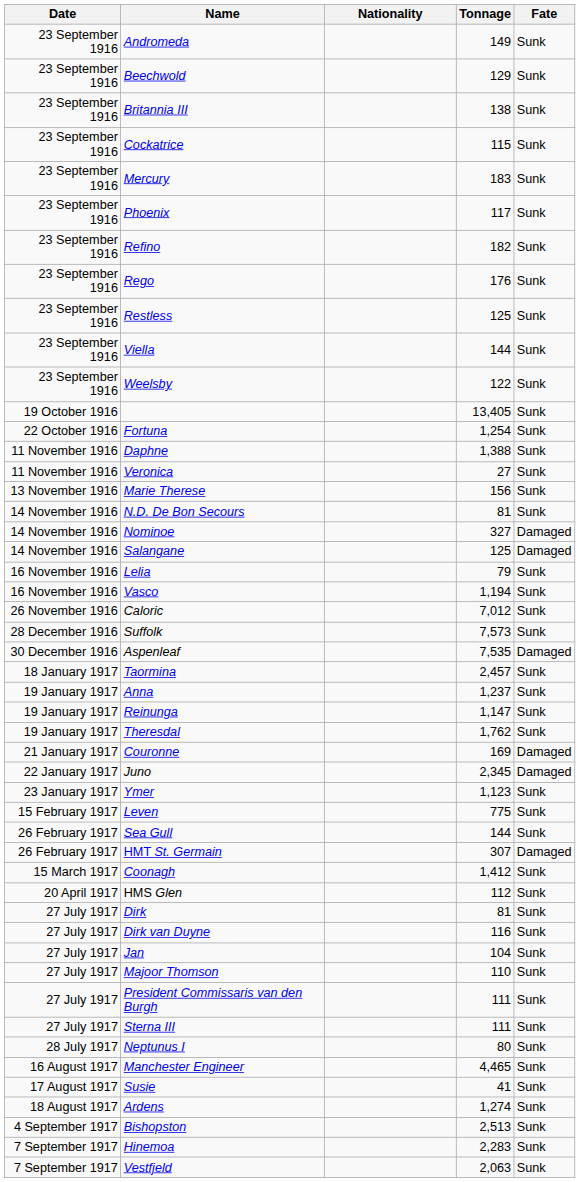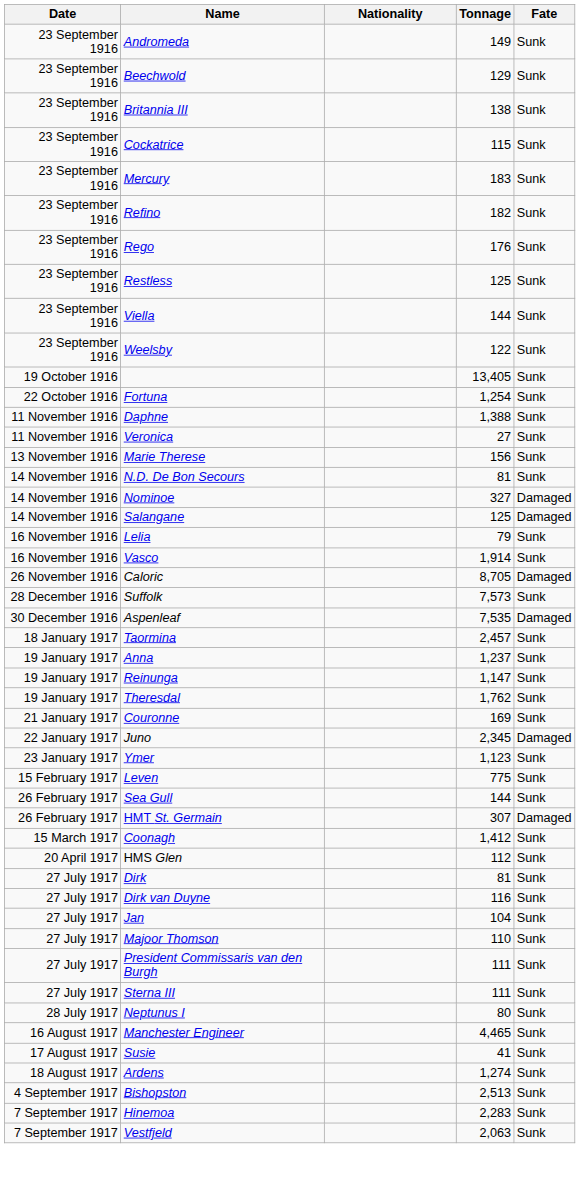 <table class="wikitable sortable">
 <tr>
 <th width="140px">Date</th>
 <th width="250px">Name</th>
 <th width="160px">Nationality</th>
 <th width="25px">Tonnage</th>
 <th width="50px">Fate</th>
 </tr>
 <tr>
 <td align="right">23 September 1916</td>
 <td align="left"><a href='#'><em>Andromeda</em></a></td>
 <td align="left"></td>
 <td align="right">149</td>
 <td align="left">Sunk</td>
 </tr>
 <tr>
 <td align="right">23 September 1916</td>
 <td align="left"><a href='#'><em>Beechwold</em></a></td>
 <td align="left"></td>
 <td align="right">129</td>
 <td align="left">Sunk</td>
 </tr>
 <tr>
 <td align="right">23 September 1916</td>
 <td align="left"><a href='#'><em>Britannia III</em></a></td>
 <td align="left"></td>
 <td align="right">138</td>
 <td align="left">Sunk</td>
 </tr>
 <tr>
 <td align="right">23 September 1916</td>
 <td align="left"><a href='#'><em>Cockatrice</em></a></td>
 <td align="left"></td>
 <td align="right">115</td>
 <td align="left">Sunk</td>
 </tr>
 <tr>
 <td align="right">23 September 1916</td>
 <td align="left"><a href='#'><em>Mercury</em></a></td>
 <td align="left"></td>
 <td align="right">183</td>
-<td align="left">Sunk</td>
-</tr>
-<tr>
-<td align="right">23 September 1916</td>
-<td align="left"><a href='#'><em>Phoenix</em></a></td>
-<td align="left"></td>
-<td align="right">117</td>
 <td align="left">Sunk</td>
 </tr>
 <tr>
 <td align="right">23 September 1916</td>
 <td align="left"><a href='#'><em>Refino</em></a></td>
 <td align="left"></td>
 <td align="right">182</td>
 <td align="left">Sunk</td>
 </tr>
 <tr>
 <td align="right">23 September 1916</td>
 <td align="left"><a href='#'><em>Rego</em></a></td>
 <td align="left"></td>
 <td align="right">176</td>
 <td align="left">Sunk</td>
 </tr>
 <tr>
 <td align="right">23 September 1916</td>
 <td align="left"><a href='#'><em>Restless</em></a></td>
 <td align="left"></td>
 <td align="right">125</td>
 <td align="left">Sunk</td>
 </tr>
 <tr>
 <td align="right">23 September 1916</td>
 <td align="left"><a href='#'><em>Viella</em></a></td>
 <td align="left"></td>
 <td align="right">144</td>
 <td align="left">Sunk</td>
 </tr>
 <tr>
 <td align="right">23 September 1916</td>
 <td align="left"><a href='#'><em>Weelsby</em></a></td>
 <td align="left"></td>
 <td align="right">122</td>
 <td align="left">Sunk</td>
 </tr>
 <tr>
 <td align="right">19 October 1916</td>
 <td align="left"></td>
 <td align="left"></td>
 <td align="right">13,405</td>
 <td align="left">Sunk</td>
 </tr>
 <tr>
 <td align="right">22 October 1916</td>
 <td align="left"><a href='#'><em>Fortuna</em></a></td>
 <td align="left"></td>
 <td align="right">1,254</td>
 <td align="left">Sunk</td>
 </tr>
 <tr>
 <td align="right">11 November 1916</td>
 <td align="left"><a href='#'><em>Daphne</em></a></td>
 <td align="left"></td>
 <td align="right">1,388</td>
 <td align="left">Sunk</td>
 </tr>
 <tr>
 <td align="right">11 November 1916</td>
 <td align="left"><a href='#'><em>Veronica</em></a></td>
 <td align="left"></td>
 <td align="right">27</td>
 <td align="left">Sunk</td>
 </tr>
 <tr>
 <td align="right">13 November 1916</td>
 <td align="left"><a href='#'><em>Marie Therese</em></a></td>
 <td align="left"></td>
 <td align="right">156</td>
 <td align="left">Sunk</td>
 </tr>
 <tr>
 <td align="right">14 November 1916</td>
 <td align="left"><a href='#'><em>N.D. De Bon Secours</em></a></td>
 <td align="left"></td>
 <td align="right">81</td>
 <td align="left">Sunk</td>
 </tr>
 <tr>
 <td align="right">14 November 1916</td>
 <td align="left"><a href='#'><em>Nominoe</em></a></td>
 <td align="left"></td>
 <td align="right">327</td>
 <td align="left">Damaged</td>
 </tr>
 <tr>
 <td align="right">14 November 1916</td>
 <td align="left"><a href='#'><em>Salangane</em></a></td>
 <td align="left"></td>
 <td align="right">125</td>
 <td align="left">Damaged</td>
 </tr>
 <tr>
 <td align="right">16 November 1916</td>
 <td align="left"><a href='#'><em>Lelia</em></a></td>
 <td align="left"></td>
 <td align="right">79</td>
 <td align="left">Sunk</td>
 </tr>
 <tr>
 <td align="right">16 November 1916</td>
 <td align="left"><a href='#'><em>Vasco</em></a></td>
 <td align="left"></td>
-<td align="right">1,194</td>
+<td align="right">1,914</td>
 <td align="left">Sunk</td>
 </tr>
 <tr>
 <td align="right">26 November 1916</td>
 <td align="left"><em>Caloric</em></td>
 <td align="left"></td>
-<td align="right">7,012</td>
-<td align="left">Sunk</td>
+<td align="right">8,705</td>
+<td align="left">Damaged</td>
 </tr>
 <tr>
 <td align="right">28 December 1916</td>
 <td align="left"><em>Suffolk</em></td>
 <td align="left"></td>
 <td align="right">7,573</td>
 <td align="left">Sunk</td>
 </tr>
 <tr>
 <td align="right">30 December 1916</td>
 <td align="left"><em>Aspenleaf</em></td>
 <td align="left"></td>
 <td align="right">7,535</td>
 <td align="left">Damaged</td>
 </tr>
 <tr>
 <td align="right">18 January 1917</td>
 <td align="left"><a href='#'><em>Taormina</em></a></td>
 <td align="left"></td>
 <td align="right">2,457</td>
 <td align="left">Sunk</td>
 </tr>
 <tr>
 <td align="right">19 January 1917</td>
 <td align="left"><a href='#'><em>Anna</em></a></td>
 <td align="left"></td>
 <td align="right">1,237</td>
 <td align="left">Sunk</td>
 </tr>
 <tr>
 <td align="right">19 January 1917</td>
 <td align="left"><a href='#'><em>Reinunga</em></a></td>
 <td align="left"></td>
 <td align="right">1,147</td>
 <td align="left">Sunk</td>
 </tr>
 <tr>
 <td align="right">19 January 1917</td>
 <td align="left"><a href='#'><em>Theresdal</em></a></td>
 <td align="left"></td>
 <td align="right">1,762</td>
 <td align="left">Sunk</td>
 </tr>
 <tr>
 <td align="right">21 January 1917</td>
 <td align="left"><a href='#'><em>Couronne</em></a></td>
 <td align="left"></td>
 <td align="right">169</td>
-<td align="left">Damaged</td>
+<td align="left">Sunk</td>
 </tr>
 <tr>
 <td align="right">22 January 1917</td>
 <td align="left"><em>Juno</em></td>
 <td align="left"></td>
 <td align="right">2,345</td>
 <td align="left">Damaged</td>
 </tr>
 <tr>
 <td align="right">23 January 1917</td>
 <td align="left"><a href='#'><em>Ymer</em></a></td>
 <td align="left"></td>
 <td align="right">1,123</td>
 <td align="left">Sunk</td>
 </tr>
 <tr>
 <td align="right">15 February 1917</td>
 <td align="left"><a href='#'><em>Leven</em></a></td>
 <td align="left"></td>
 <td align="right">775</td>
 <td align="left">Sunk</td>
 </tr>
 <tr>
 <td align="right">26 February 1917</td>
 <td align="left"><a href='#'><em>Sea Gull</em></a></td>
 <td align="left"></td>
 <td align="right">144</td>
 <td align="left">Sunk</td>
 </tr>
 <tr>
 <td align="right">26 February 1917</td>
 <td align="left"><a href='#'>HMT <em>St. Germain</em></a></td>
 <td align="left"></td>
 <td align="right">307</td>
 <td align="left">Damaged</td>
 </tr>
 <tr>
 <td align="right">15 March 1917</td>
 <td align="left"><a href='#'><em>Coonagh</em></a></td>
 <td align="left"></td>
 <td align="right">1,412</td>
 <td align="left">Sunk</td>
 </tr>
 <tr>
 <td align="right">20 April 1917</td>
 <td align="left">HMS <em>Glen</em></td>
 <td align="left"></td>
 <td align="right">112</td>
 <td align="left">Sunk</td>
 </tr>
 <tr>
 <td align="right">27 July 1917</td>
 <td align="left"><a href='#'><em>Dirk</em></a></td>
 <td align="left"></td>
 <td align="right">81</td>
 <td align="left">Sunk</td>
 </tr>
 <tr>
 <td align="right">27 July 1917</td>
 <td align="left"><a href='#'><em>Dirk van Duyne</em></a></td>
 <td align="left"></td>
 <td align="right">116</td>
 <td align="left">Sunk</td>
 </tr>
 <tr>
 <td align="right">27 July 1917</td>
 <td align="left"><a href='#'><em>Jan</em></a></td>
 <td align="left"></td>
 <td align="right">104</td>
 <td align="left">Sunk</td>
 </tr>
 <tr>
 <td align="right">27 July 1917</td>
 <td align="left"><a href='#'><em>Majoor Thomson</em></a></td>
 <td align="left"></td>
 <td align="right">110</td>
 <td align="left">Sunk</td>
 </tr>
 <tr>
 <td align="right">27 July 1917</td>
 <td align="left"><a href='#'><em>President Commissaris van den Burgh</em></a></td>
 <td align="left"></td>
 <td align="right">111</td>
 <td align="left">Sunk</td>
 </tr>
 <tr>
 <td align="right">27 July 1917</td>
 <td align="left"><a href='#'><em>Sterna III</em></a></td>
 <td align="left"></td>
 <td align="right">111</td>
 <td align="left">Sunk</td>
 </tr>
 <tr>
 <td align="right">28 July 1917</td>
 <td align="left"><a href='#'><em>Neptunus I</em></a></td>
 <td align="left"></td>
 <td align="right">80</td>
 <td align="left">Sunk</td>
 </tr>
 <tr>
 <td align="right">16 August 1917</td>
 <td align="left"><a href='#'><em>Manchester Engineer</em></a></td>
 <td align="left"></td>
 <td align="right">4,465</td>
 <td align="left">Sunk</td>
 </tr>
 <tr>
 <td align="right">17 August 1917</td>
 <td align="left"><a href='#'><em>Susie</em></a></td>
 <td align="left"></td>
 <td align="right">41</td>
 <td align="left">Sunk</td>
 </tr>
 <tr>
 <td align="right">18 August 1917</td>
 <td align="left"><a href='#'><em>Ardens</em></a></td>
 <td align="left"></td>
 <td align="right">1,274</td>
 <td align="left">Sunk</td>
 </tr>
 <tr>
 <td align="right">4 September 1917</td>
 <td align="left"><a href='#'><em>Bishopston</em></a></td>
 <td align="left"></td>
 <td align="right">2,513</td>
 <td align="left">Sunk</td>
 </tr>
 <tr>
 <td align="right">7 September 1917</td>
 <td align="left"><a href='#'><em>Hinemoa</em></a></td>
 <td align="left"></td>
 <td align="right">2,283</td>
 <td align="left">Sunk</td>
 </tr>
 <tr>
 <td align="right">7 September 1917</td>
 <td align="left"><a href='#'><em>Vestfjeld</em></a></td>
 <td align="left"></td>
 <td align="right">2,063</td>
 <td align="left">Sunk</td>
 </tr>
 </table>
